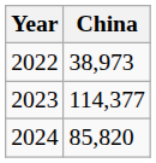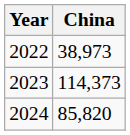 <table class="wikitable">
 <tr>
 <th>Year</th>
 <th>China</th>
 </tr>
 <tr>
 <td>2022</td>
 <td>38,973</td>
 </tr>
 <tr>
 <td>2023</td>
-<td>114,377</td>
+<td>114,373</td>
 </tr>
 <tr>
 <td>2024</td>
 <td>85,820</td>
 </tr>
 </table>
